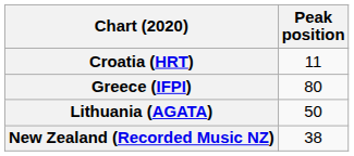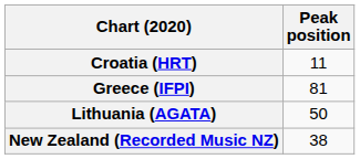 <table class="wikitable sortable plainrowheaders" style="text-align:center">
 <tr>
 <th scope="col">Chart (2020)</th>
 <th scope="col">Peak<br>position</th>
 </tr>
 <tr>
 <th scope="row">Croatia (<a href='#'>HRT</a>)</th>
 <td>11</td>
 </tr>
 <tr>
 <th scope="row">Greece (<a href='#'>IFPI</a>)</th>
-<td>80</td>
+<td>81</td>
 </tr>
 <tr>
 <th scope="row">Lithuania (<a href='#'>AGATA</a>)</th>
 <td>50</td>
 </tr>
 <tr>
 <th scope="row">New Zealand (<a href='#'>Recorded Music NZ</a>)</th>
 <td>38</td>
 </tr>
 </table>
